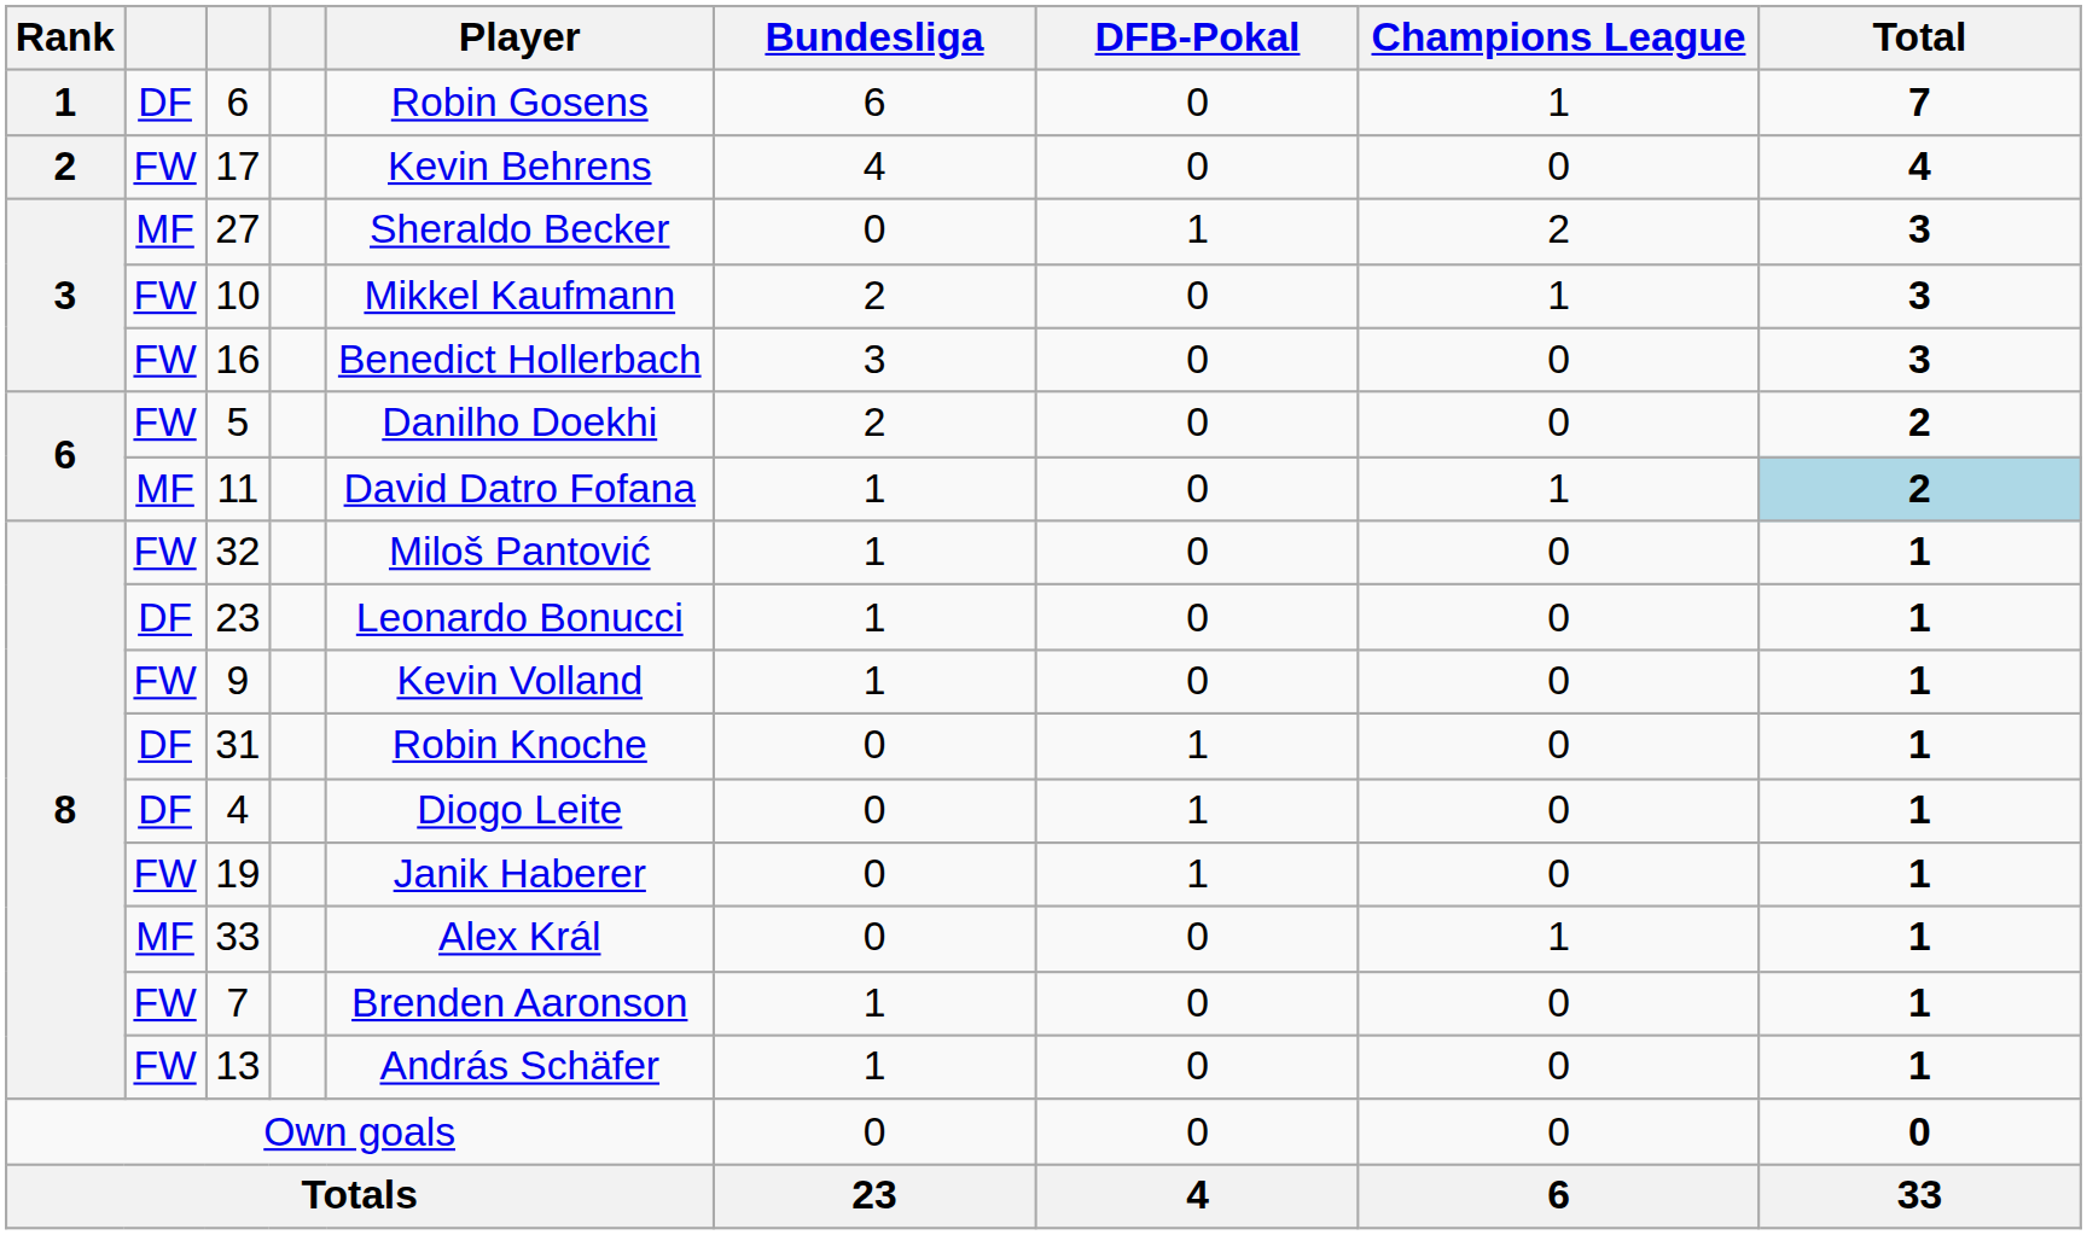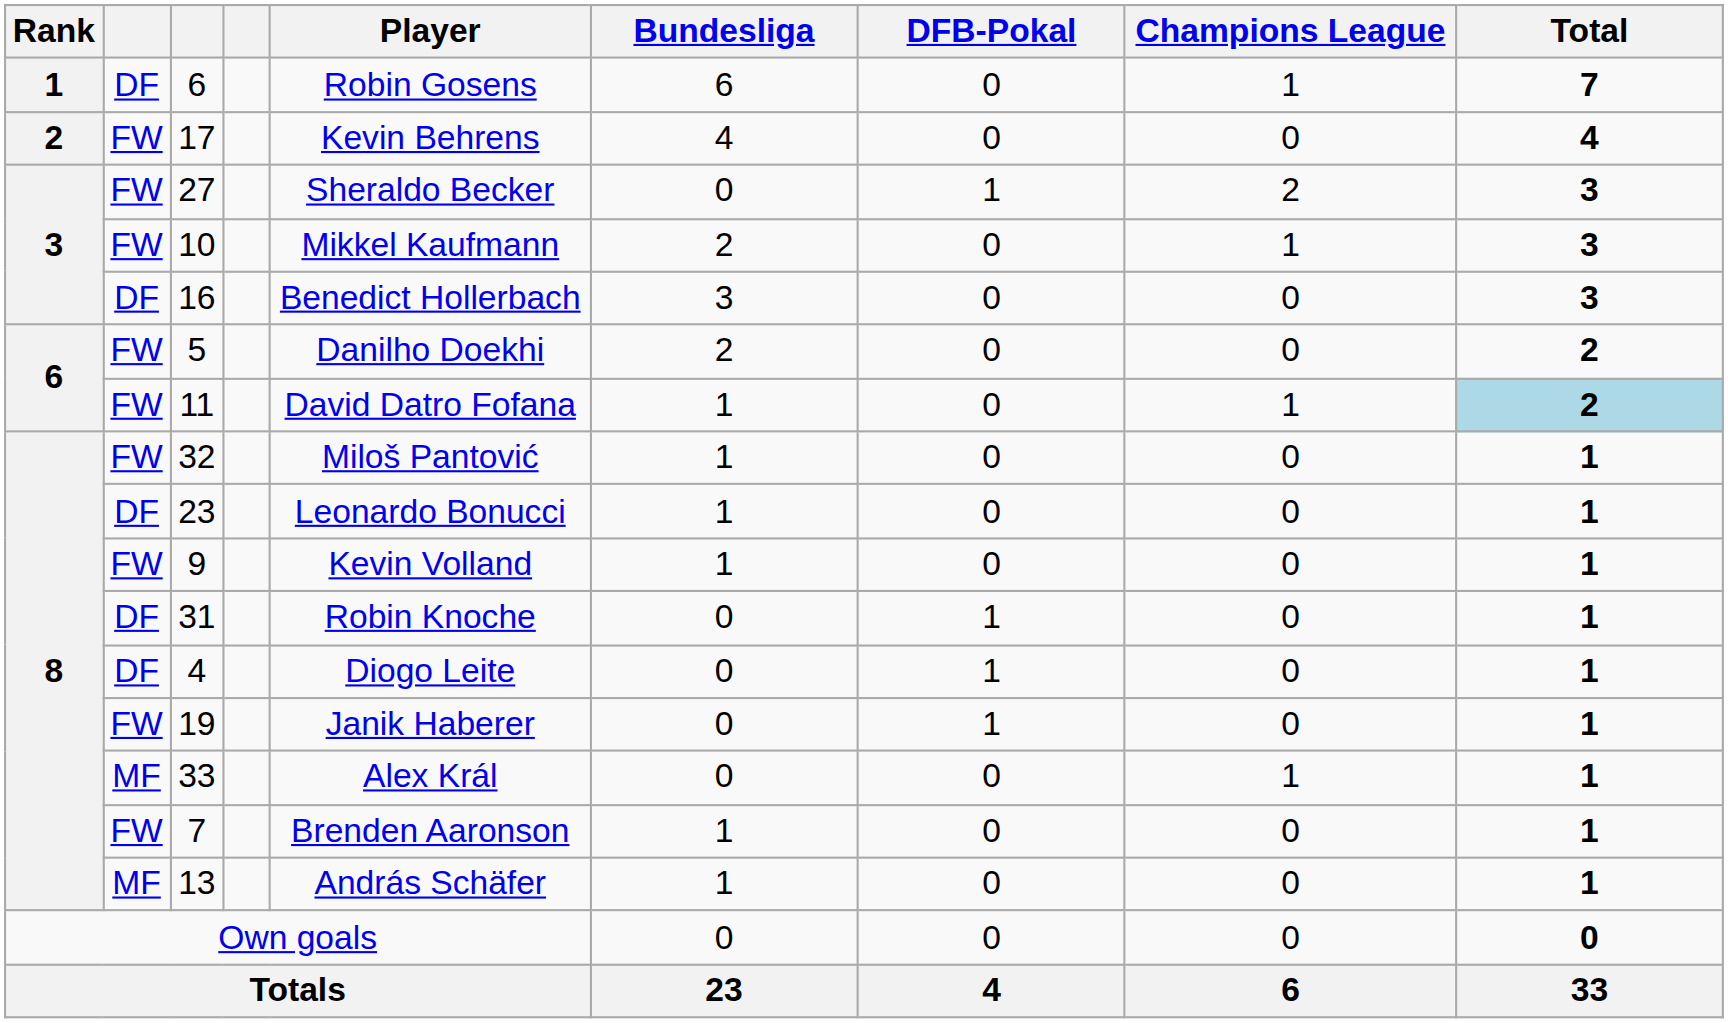 <table class="wikitable" style="text-align:center">
 <tr>
 <th width=15>Rank</th>
 <th width=15></th>
 <th width=15></th>
 <th width=15></th>
 <th width=145>Player</th>
 <th width=120><strong><a href='#'>Bundesliga</a></strong></th>
 <th width=120><strong><a href='#'>DFB-Pokal</a></strong></th>
 <th width=150><strong><a href='#'>Champions League</a></strong></th>
 <th width=120>Total</th>
 </tr>
 <tr>
 <th>1</th>
 <td><a href='#'>DF</a></td>
 <td>6</td>
 <td></td>
 <td><a href='#'>Robin Gosens</a></td>
 <td>6</td>
 <td>0</td>
 <td>1</td>
 <td><strong>7</strong></td>
 </tr>
 <tr>
 <th>2</th>
 <td><a href='#'>FW</a></td>
 <td>17</td>
 <td></td>
 <td><a href='#'>Kevin Behrens</a></td>
 <td>4</td>
 <td>0</td>
 <td>0</td>
 <td><strong>4</strong></td>
 </tr>
 <tr>
 <th rowspan=3>3</th>
-<td><a href='#'>MF</a></td>
+<td><a href='#'>FW</a></td>
 <td>27</td>
 <td></td>
 <td><a href='#'>Sheraldo Becker</a></td>
 <td>0</td>
 <td>1</td>
 <td>2</td>
 <td><strong>3</strong></td>
 </tr>
 <tr>
 <td><a href='#'>FW</a></td>
 <td>10</td>
 <td></td>
 <td><a href='#'>Mikkel Kaufmann</a></td>
 <td>2</td>
 <td>0</td>
 <td>1</td>
 <td><strong>3</strong></td>
 </tr>
 <tr>
-<td><a href='#'>FW</a></td>
+<td><a href='#'>DF</a></td>
 <td>16</td>
 <td></td>
 <td><a href='#'>Benedict Hollerbach</a></td>
 <td>3</td>
 <td>0</td>
 <td>0</td>
 <td><strong>3</strong></td>
 </tr>
 <tr>
 <th rowspan=2>6</th>
 <td><a href='#'>FW</a></td>
 <td>5</td>
 <td></td>
 <td><a href='#'>Danilho Doekhi</a></td>
 <td>2</td>
 <td>0</td>
 <td>0</td>
 <td><strong>2</strong></td>
 </tr>
 <tr>
-<td><a href='#'>MF</a></td>
+<td><a href='#'>FW</a></td>
 <td>11</td>
 <td></td>
 <td><a href='#'>David Datro Fofana</a></td>
 <td>1</td>
 <td>0</td>
 <td>1</td>
 <td style="background: lightblue;"><strong>2</strong></td>
 </tr>
 <tr>
 <th rowspan=9>8</th>
 <td><a href='#'>FW</a></td>
 <td>32</td>
 <td></td>
 <td><a href='#'>Miloš Pantović</a></td>
 <td>1</td>
 <td>0</td>
 <td>0</td>
 <td><strong>1</strong></td>
 </tr>
 <tr>
 <td><a href='#'>DF</a></td>
 <td>23</td>
 <td></td>
 <td><a href='#'>Leonardo Bonucci</a></td>
 <td>1</td>
 <td>0</td>
 <td>0</td>
 <td><strong>1</strong></td>
 </tr>
 <tr>
 <td><a href='#'>FW</a></td>
 <td>9</td>
 <td></td>
 <td><a href='#'>Kevin Volland</a></td>
 <td>1</td>
 <td>0</td>
 <td>0</td>
 <td><strong>1</strong></td>
 </tr>
 <tr>
 <td><a href='#'>DF</a></td>
 <td>31</td>
 <td></td>
 <td><a href='#'>Robin Knoche</a></td>
 <td>0</td>
 <td>1</td>
 <td>0</td>
 <td><strong>1</strong></td>
 </tr>
 <tr>
 <td><a href='#'>DF</a></td>
 <td>4</td>
 <td></td>
 <td><a href='#'>Diogo Leite</a></td>
 <td>0</td>
 <td>1</td>
 <td>0</td>
 <td><strong>1</strong></td>
 </tr>
 <tr>
 <td><a href='#'>FW</a></td>
 <td>19</td>
 <td></td>
 <td><a href='#'>Janik Haberer</a></td>
 <td>0</td>
 <td>1</td>
 <td>0</td>
 <td><strong>1</strong></td>
 </tr>
 <tr>
 <td><a href='#'>MF</a></td>
 <td>33</td>
 <td></td>
 <td><a href='#'>Alex Král</a></td>
 <td>0</td>
 <td>0</td>
 <td>1</td>
 <td><strong>1</strong></td>
 </tr>
 <tr>
 <td><a href='#'>FW</a></td>
 <td>7</td>
 <td></td>
 <td><a href='#'>Brenden Aaronson</a></td>
 <td>1</td>
 <td>0</td>
 <td>0</td>
 <td><strong>1</strong></td>
 </tr>
 <tr>
-<td><a href='#'>FW</a></td>
+<td><a href='#'>MF</a></td>
 <td>13</td>
 <td></td>
 <td><a href='#'>András Schäfer</a></td>
 <td>1</td>
 <td>0</td>
 <td>0</td>
 <td><strong>1</strong></td>
 </tr>
 <tr>
 <td colspan=5><a href='#'>Own goals</a></td>
 <td>0</td>
 <td>0</td>
 <td>0</td>
 <td><strong>0</strong></td>
 </tr>
 <tr>
 <th colspan=5>Totals</th>
 <th>23</th>
 <th>4</th>
 <th>6</th>
 <th>33</th>
 </tr>
 </table>
